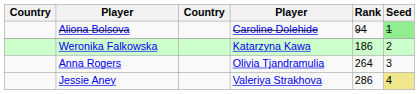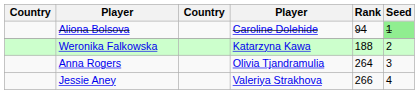 <table class="sortable wikitable">
 <tr>
 <th width="70">Country</th>
 <th width="175">Player</th>
 <th width="70">Country</th>
 <th width="175">Player</th>
 <th>Rank</th>
 <th>Seed</th>
 </tr>
 <tr>
 <td><s></s></td>
 <td><s><a href='#'>Aliona Bolsova</a></s></td>
 <td><s></s></td>
 <td><s><a href='#'>Caroline Dolehide</a></s></td>
 <td><s>94</s></td>
 <td style="background: lightgreen;"><s>1</s></td>
 </tr>
 <tr>
 </tr>
 <tr bgcolor=#cfc>
 <td></td>
 <td><a href='#'>Weronika Falkowska</a></td>
 <td></td>
 <td><a href='#'>Katarzyna Kawa</a></td>
-<td>186</td>
+<td>188</td>
 <td>2</td>
 </tr>
 <tr>
 <td></td>
 <td><a href='#'>Anna Rogers</a></td>
 <td></td>
 <td><a href='#'>Olivia Tjandramulia</a></td>
 <td>264</td>
 <td>3</td>
 </tr>
 <tr>
 <td></td>
 <td><a href='#'>Jessie Aney</a></td>
 <td></td>
 <td><a href='#'>Valeriya Strakhova</a></td>
-<td>286</td>
-<td style="background: khaki;">4</td>
+<td>266</td>
+<td>4</td>
 </tr>
 </table>
